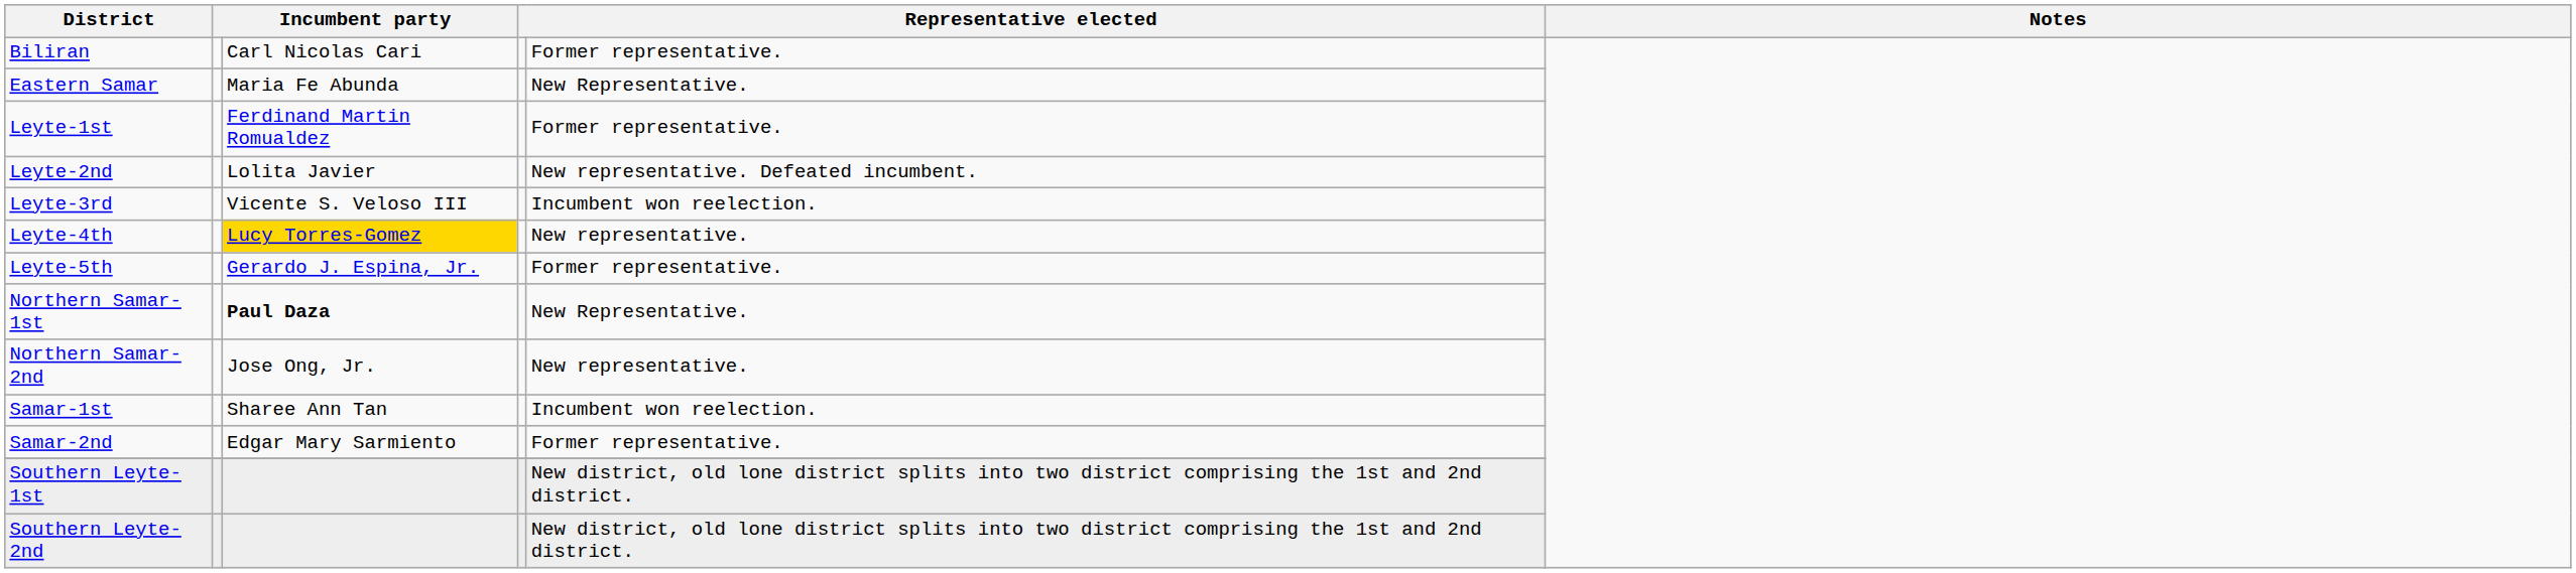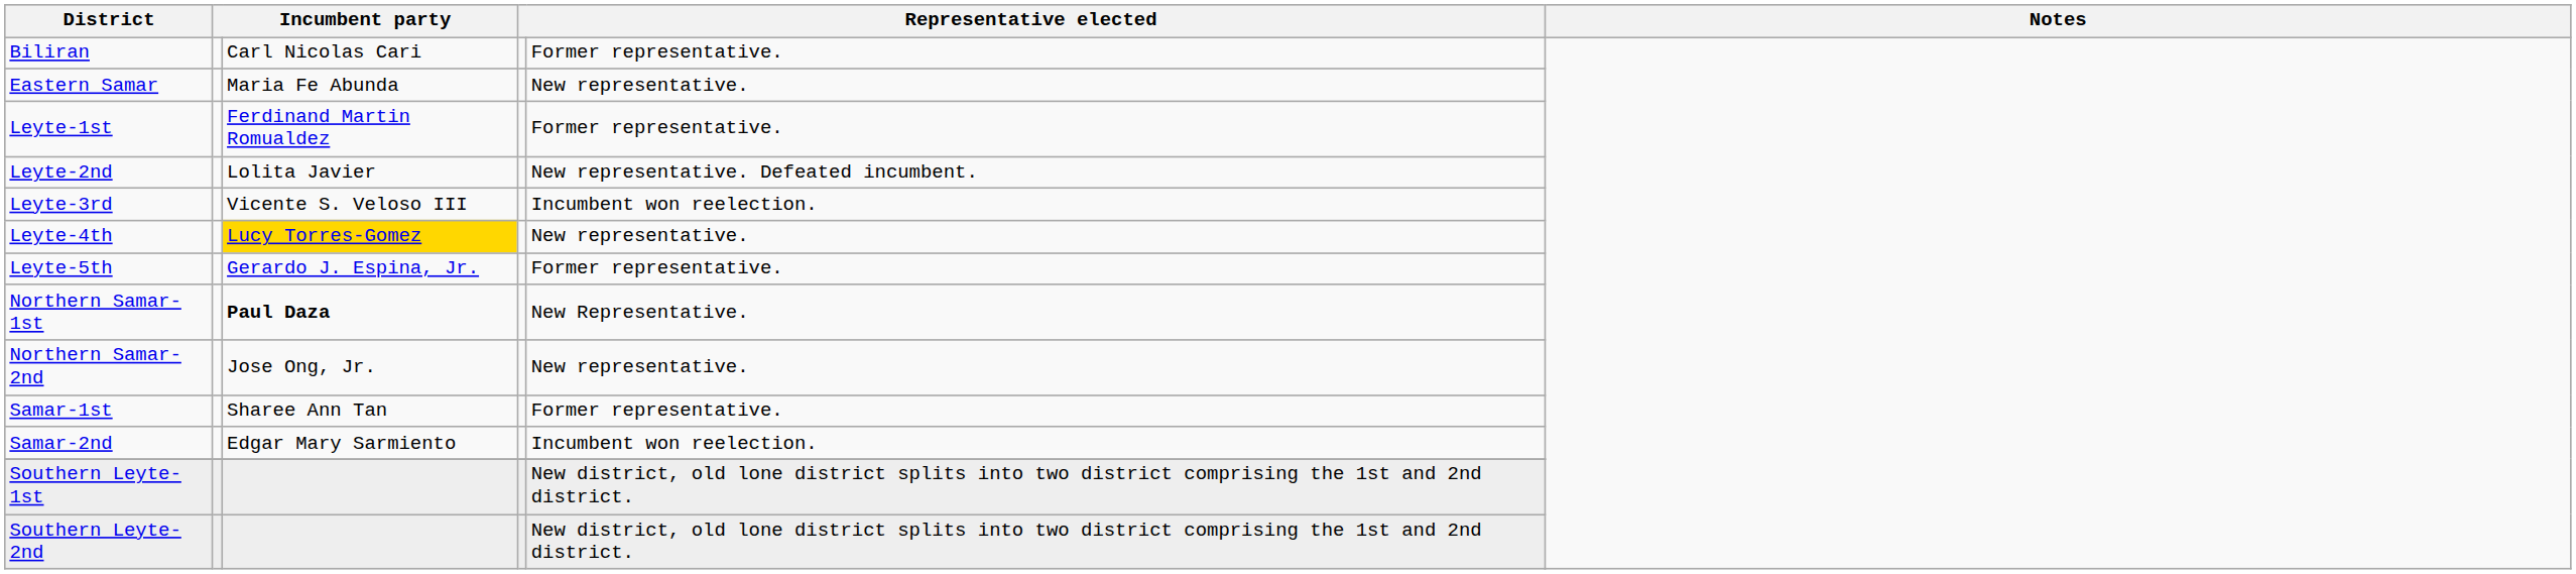 <table class=wikitable style="font-size:90%;">
 <tr>
 <th>District</th>
 <th colspan=2>Incumbent party</th>
 <th colspan=3>Representative elected</th>
 <th width=40%>Notes</th>
 </tr>
 <tr>
 <td><a href='#'>Biliran</a></td>
 <td></td>
 <td>Carl Nicolas Cari</td>
 <td></td>
 <td>Former representative.</td>
 </tr>
 <tr>
 <td><a href='#'>Eastern Samar</a></td>
 <td></td>
 <td>Maria Fe Abunda</td>
 <td></td>
-<td>New Representative.</td>
+<td>New representative.</td>
 </tr>
 <tr>
 <td><a href='#'>Leyte-1st</a></td>
 <td></td>
 <td><a href='#'>Ferdinand Martin Romualdez</a></td>
 <td></td>
 <td>Former representative.</td>
 </tr>
 <tr>
 <td><a href='#'>Leyte-2nd</a></td>
 <td></td>
 <td>Lolita Javier</td>
 <td></td>
 <td>New representative. Defeated incumbent.</td>
 </tr>
 <tr>
 <td><a href='#'>Leyte-3rd</a></td>
 <td></td>
 <td>Vicente S. Veloso III</td>
 <td></td>
 <td>Incumbent won reelection.</td>
 </tr>
 <tr>
 <td><a href='#'>Leyte-4th</a></td>
 <td></td>
 <td style="background: gold;"><a href='#'>Lucy Torres-Gomez</a></td>
 <td></td>
 <td>New representative.</td>
 </tr>
 <tr>
 <td><a href='#'>Leyte-5th</a></td>
 <td></td>
 <td><a href='#'>Gerardo J. Espina, Jr.</a></td>
 <td></td>
 <td>Former representative.</td>
 </tr>
 <tr>
 <td><a href='#'>Northern Samar-1st</a></td>
 <td></td>
 <td><strong>Paul Daza</strong></td>
 <td></td>
 <td>New Representative.</td>
 </tr>
 <tr>
 <td><a href='#'>Northern Samar-2nd</a></td>
 <td></td>
 <td>Jose Ong, Jr.</td>
 <td></td>
 <td>New representative.</td>
 </tr>
 <tr>
 <td><a href='#'>Samar-1st</a></td>
 <td></td>
 <td>Sharee Ann Tan</td>
 <td></td>
-<td>Incumbent won reelection.</td>
+<td>Former representative.</td>
 </tr>
 <tr>
 <td><a href='#'>Samar-2nd</a></td>
 <td></td>
 <td>Edgar Mary Sarmiento</td>
 <td></td>
-<td>Former representative.</td>
+<td>Incumbent won reelection.</td>
 </tr>
 <tr>
 </tr>
 <tr bgcolor=#eee>
 <td><a href='#'>Southern Leyte-1st</a></td>
 <td></td>
 <td></td>
 <td></td>
 <td>New district, old lone district splits into two district comprising the 1st and 2nd district.</td>
 </tr>
 <tr bgcolor=#eee>
 <td><a href='#'>Southern Leyte-2nd</a></td>
 <td></td>
 <td></td>
 <td></td>
 <td>New district, old lone district splits into two district comprising the 1st and 2nd district.</td>
 </tr>
 </table>
